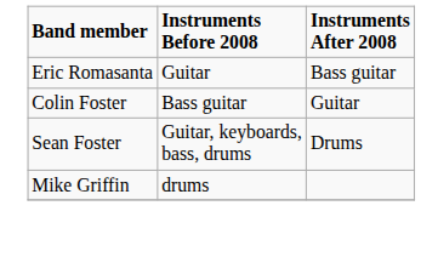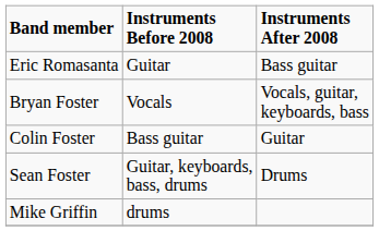 <table class="wikitable" style="float:right;">
 <tr>
 <td><strong>Band member</strong></td>
 <td><strong>Instruments</strong><br><strong>Before 2008</strong></td>
 <td><strong>Instruments</strong><br><strong>After 2008</strong></td>
 </tr>
 <tr>
 <td>Eric Romasanta</td>
 <td>Guitar</td>
 <td>Bass guitar</td>
+</tr>
+<tr>
+<td>Bryan Foster</td>
+<td>Vocals</td>
+<td>Vocals, guitar,<br>keyboards, bass</td>
 </tr>
 <tr>
 <td>Colin Foster</td>
 <td>Bass guitar</td>
 <td>Guitar</td>
 </tr>
 <tr>
 <td>Sean Foster</td>
 <td>Guitar, keyboards,<br> bass, drums</td>
 <td>Drums</td>
 </tr>
 <tr>
 <td>Mike Griffin</td>
 <td>drums</td>
 <td></td>
 </tr>
 <tr>
 </tr>
 </table>
